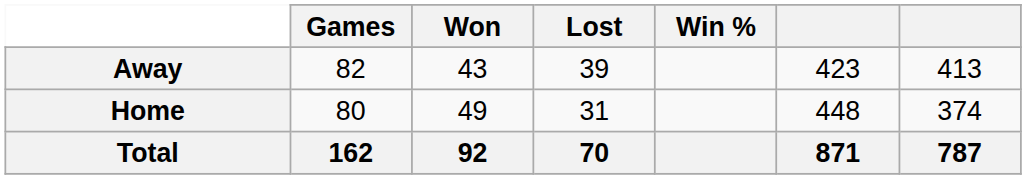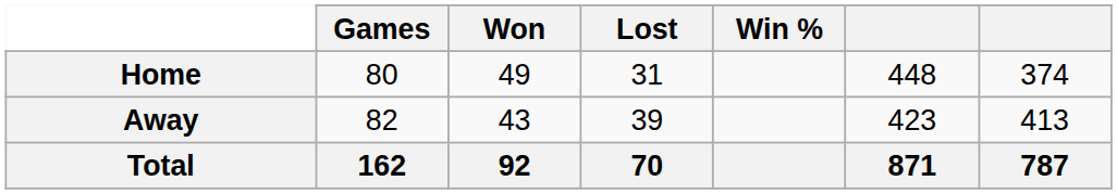 <table class="wikitable" style="margin:1em auto; font-size:95%; text-align:center; width:38em; border:0;">
 <tr>
 <td width="28%" style="background:#fff;border:0;"></td>
 <th width="12%">Games</th>
 <th width="12%">Won</th>
 <th width="12%">Lost</th>
 <th width="12%">Win %</th>
 <th width="12%"></th>
 <th width="12%"></th>
 </tr>
 <tr>
+<th>Home</th>
+<td>80</td>
+<td>49</td>
+<td>31</td>
+<td></td>
+<td>448</td>
+<td>374</td>
+</tr>
+<tr>
 <th>Away</th>
 <td>82</td>
 <td>43</td>
 <td>39</td>
 <td></td>
 <td>423</td>
 <td>413</td>
-</tr>
-<tr>
-<th>Home</th>
-<td>80</td>
-<td>49</td>
-<td>31</td>
-<td></td>
-<td>448</td>
-<td>374</td>
 </tr>
 <tr>
 <th>Total</th>
 <th>162</th>
 <th>92</th>
 <th>70</th>
 <th></th>
 <th>871</th>
 <th>787</th>
 </tr>
 </table>
